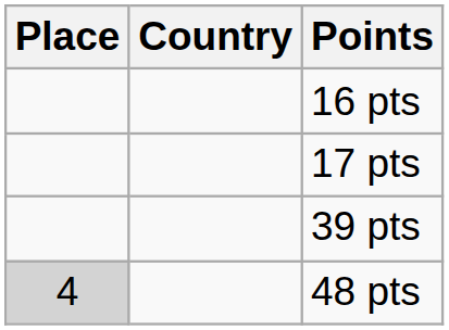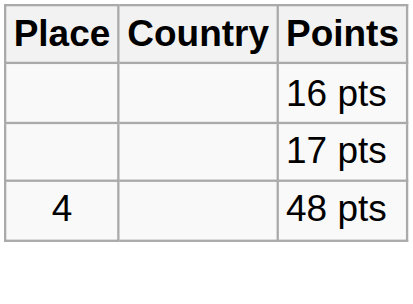 <table class="wikitable sortable">
 <tr>
 <th>Place</th>
 <th>Country</th>
 <th>Points</th>
 </tr>
 <tr>
 <td align=center></td>
 <td></td>
 <td>16 pts</td>
 </tr>
 <tr>
 <td align=center></td>
 <td></td>
 <td>17 pts</td>
 </tr>
 <tr>
-<td align=center></td>
-<td></td>
-<td>39 pts</td>
-</tr>
-<tr>
-<td align=center style="background: lightgrey;">4</td>
+<td align=center>4</td>
 <td></td>
 <td>48 pts</td>
 </tr>
 </table>
